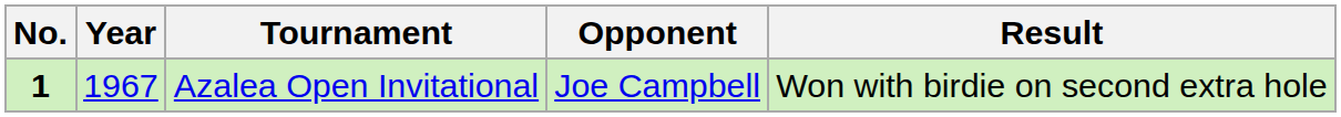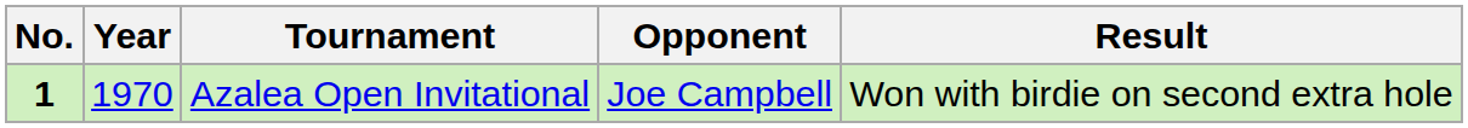 <table class="wikitable" style="font-size:95%;">
 <tr>
 <th>No.</th>
 <th>Year</th>
 <th>Tournament</th>
 <th>Opponent</th>
 <th>Result</th>
 </tr>
 <tr style="background:#D0F0C0;">
 <td align=center><strong>1</strong></td>
-<td><a href='#'>1967</a></td>
+<td><a href='#'>1970</a></td>
 <td><a href='#'>Azalea Open Invitational</a></td>
 <td> <a href='#'>Joe Campbell</a></td>
 <td>Won with birdie on second extra hole</td>
 </tr>
 </table>
